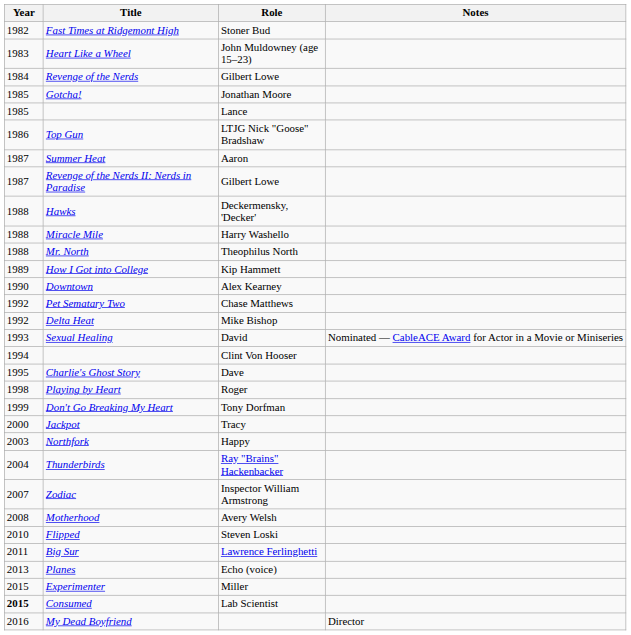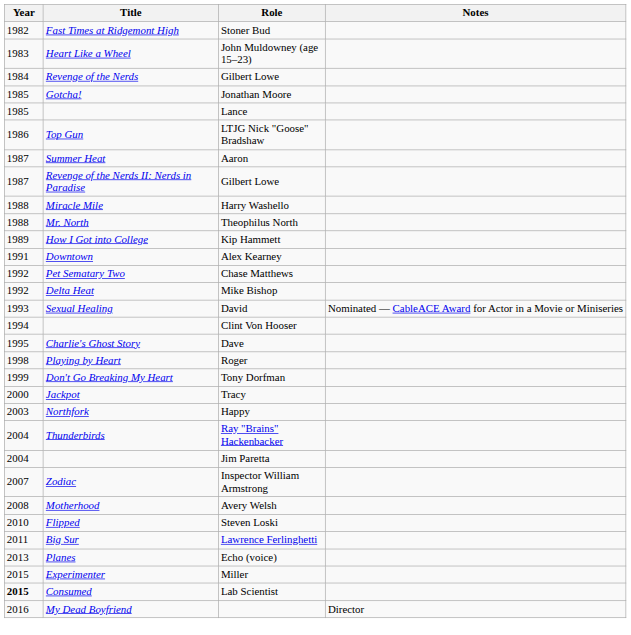 <table class="wikitable sortable">
 <tr>
 <th style="width:50px;">Year</th>
 <th style="width:250px;">Title</th>
 <th style="width:150px;">Role</th>
 <th class="unsortable">Notes</th>
 </tr>
 <tr>
 <td>1982</td>
 <td><em><a href='#'>Fast Times at Ridgemont High</a></em></td>
 <td>Stoner Bud</td>
 <td></td>
 </tr>
 <tr>
 <td>1983</td>
 <td><em><a href='#'>Heart Like a Wheel</a></em></td>
 <td>John Muldowney (age 15–23)</td>
 <td></td>
 </tr>
 <tr>
 <td>1984</td>
 <td><em><a href='#'>Revenge of the Nerds</a></em></td>
 <td>Gilbert Lowe</td>
 <td></td>
 </tr>
 <tr>
 <td>1985</td>
 <td><em><a href='#'>Gotcha!</a></em></td>
 <td>Jonathan Moore</td>
 <td></td>
 </tr>
 <tr>
 <td>1985</td>
 <td><em></em></td>
 <td>Lance</td>
 <td></td>
 </tr>
 <tr>
 <td>1986</td>
 <td><em><a href='#'>Top Gun</a></em></td>
 <td>LTJG Nick "Goose" Bradshaw</td>
 <td></td>
 </tr>
 <tr>
 <td>1987</td>
 <td><em><a href='#'>Summer Heat</a></em></td>
 <td>Aaron</td>
 <td></td>
 </tr>
 <tr>
 <td>1987</td>
 <td><em><a href='#'>Revenge of the Nerds II: Nerds in Paradise</a></em></td>
 <td>Gilbert Lowe</td>
 <td></td>
 </tr>
 <tr>
 <td>1988</td>
-<td><em><a href='#'>Hawks</a></em></td>
-<td>Deckermensky, 'Decker'</td>
-<td></td>
-</tr>
-<tr>
-<td>1988</td>
 <td><em><a href='#'>Miracle Mile</a></em></td>
 <td>Harry Washello</td>
 <td></td>
 </tr>
 <tr>
 <td>1988</td>
 <td><em><a href='#'>Mr. North</a></em></td>
 <td>Theophilus North</td>
 <td></td>
 </tr>
 <tr>
 <td>1989</td>
 <td><em><a href='#'>How I Got into College</a></em></td>
 <td>Kip Hammett</td>
 <td></td>
 </tr>
 <tr>
-<td>1990</td>
+<td>1991</td>
 <td><em><a href='#'>Downtown</a></em></td>
 <td>Alex Kearney</td>
 <td></td>
 </tr>
 <tr>
 <td>1992</td>
 <td><em><a href='#'>Pet Sematary Two</a></em></td>
 <td>Chase Matthews</td>
 <td></td>
 </tr>
 <tr>
 <td>1992</td>
 <td><em><a href='#'>Delta Heat</a></em></td>
 <td>Mike Bishop</td>
 <td></td>
 </tr>
 <tr>
 <td>1993</td>
 <td><em><a href='#'>Sexual Healing</a></em></td>
 <td>David</td>
 <td>Nominated — <a href='#'>CableACE Award</a> for Actor in a Movie or Miniseries</td>
 </tr>
 <tr>
 <td>1994</td>
 <td><em></em></td>
 <td>Clint Von Hooser</td>
 <td></td>
 </tr>
 <tr>
 <td>1995</td>
 <td><em><a href='#'>Charlie's Ghost Story</a></em></td>
 <td>Dave</td>
 <td></td>
 </tr>
 <tr>
 <td>1998</td>
 <td><em><a href='#'>Playing by Heart</a></em></td>
 <td>Roger</td>
 <td></td>
 </tr>
 <tr>
 <td>1999</td>
 <td><em><a href='#'>Don't Go Breaking My Heart</a></em></td>
 <td>Tony Dorfman</td>
 <td></td>
 </tr>
 <tr>
 <td>2000</td>
 <td><em><a href='#'>Jackpot</a></em></td>
 <td>Tracy</td>
 <td></td>
 </tr>
 <tr>
 <td>2003</td>
 <td><em><a href='#'>Northfork</a></em></td>
 <td>Happy</td>
 <td></td>
 </tr>
 <tr>
 <td>2004</td>
 <td><em><a href='#'>Thunderbirds</a></em></td>
 <td><a href='#'>Ray "Brains" Hackenbacker</a></td>
 <td></td>
 </tr>
 <tr>
+<td>2004</td>
+<td><em></em></td>
+<td>Jim Paretta</td>
+<td></td>
+</tr>
+<tr>
 <td>2007</td>
 <td><em><a href='#'>Zodiac</a></em></td>
 <td>Inspector William Armstrong</td>
 <td></td>
 </tr>
 <tr>
 <td>2008</td>
 <td><em><a href='#'>Motherhood</a></em></td>
 <td>Avery Welsh</td>
 <td></td>
 </tr>
 <tr>
 <td>2010</td>
 <td><em><a href='#'>Flipped</a></em></td>
 <td>Steven Loski</td>
 <td></td>
 </tr>
 <tr>
 <td>2011</td>
 <td><em><a href='#'>Big Sur</a></em></td>
 <td><a href='#'>Lawrence Ferlinghetti</a></td>
 <td></td>
 </tr>
 <tr>
 <td>2013</td>
 <td><em><a href='#'>Planes</a></em></td>
 <td>Echo (voice)</td>
 <td></td>
 </tr>
 <tr>
 <td>2015</td>
 <td><em><a href='#'>Experimenter</a></em></td>
 <td>Miller</td>
 <td></td>
 </tr>
 <tr>
 <td><strong>2015</strong></td>
 <td><em><a href='#'>Consumed</a></em></td>
 <td>Lab Scientist</td>
 <td></td>
 </tr>
 <tr>
 <td>2016</td>
 <td><em><a href='#'>My Dead Boyfriend</a></em></td>
 <td></td>
 <td>Director</td>
 </tr>
 </table>
